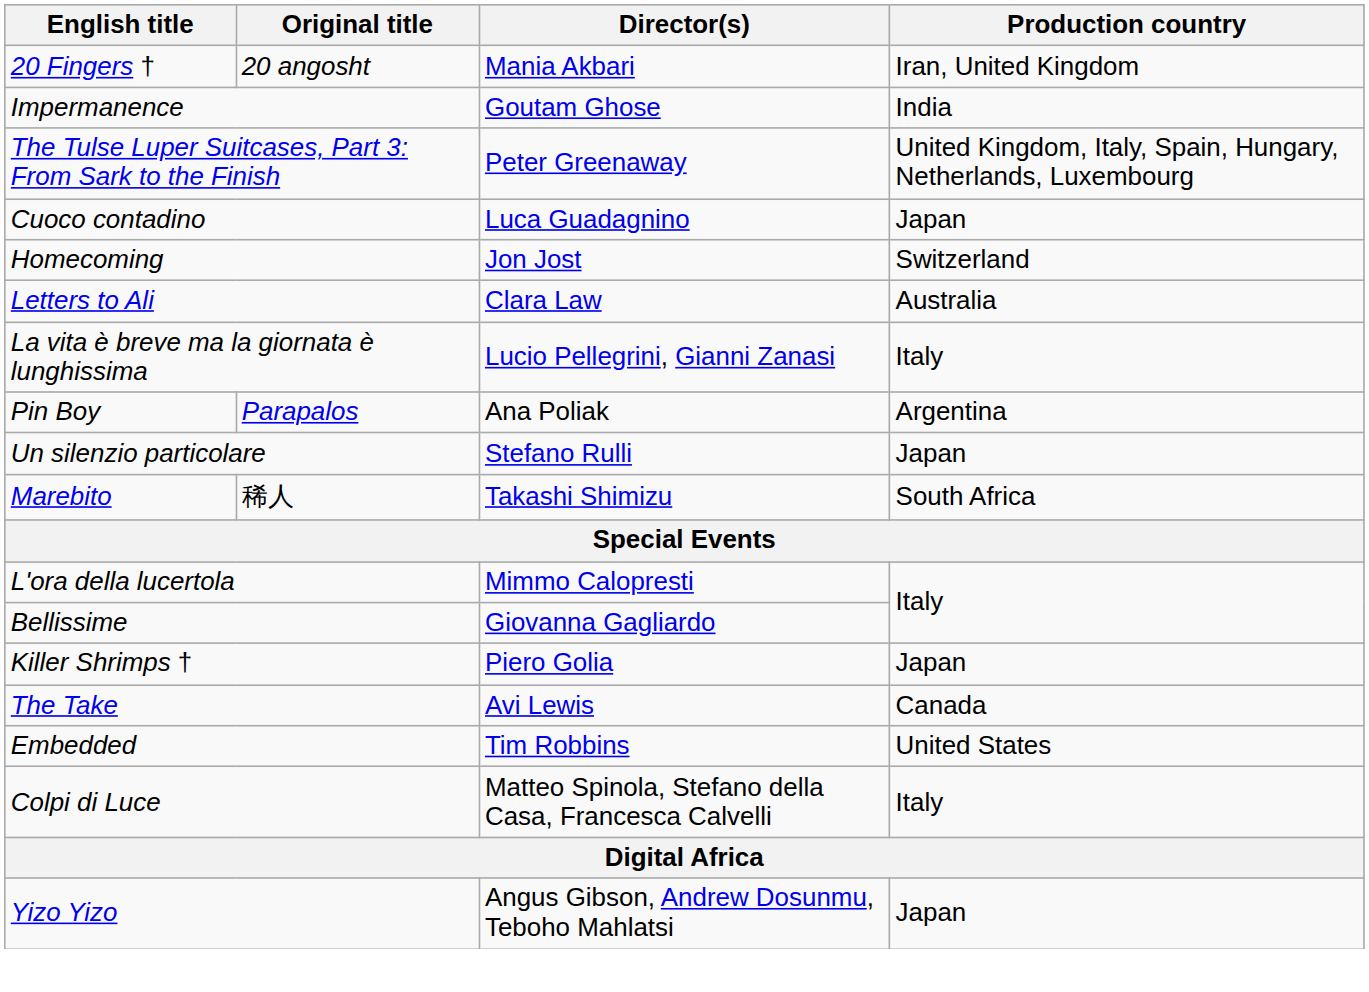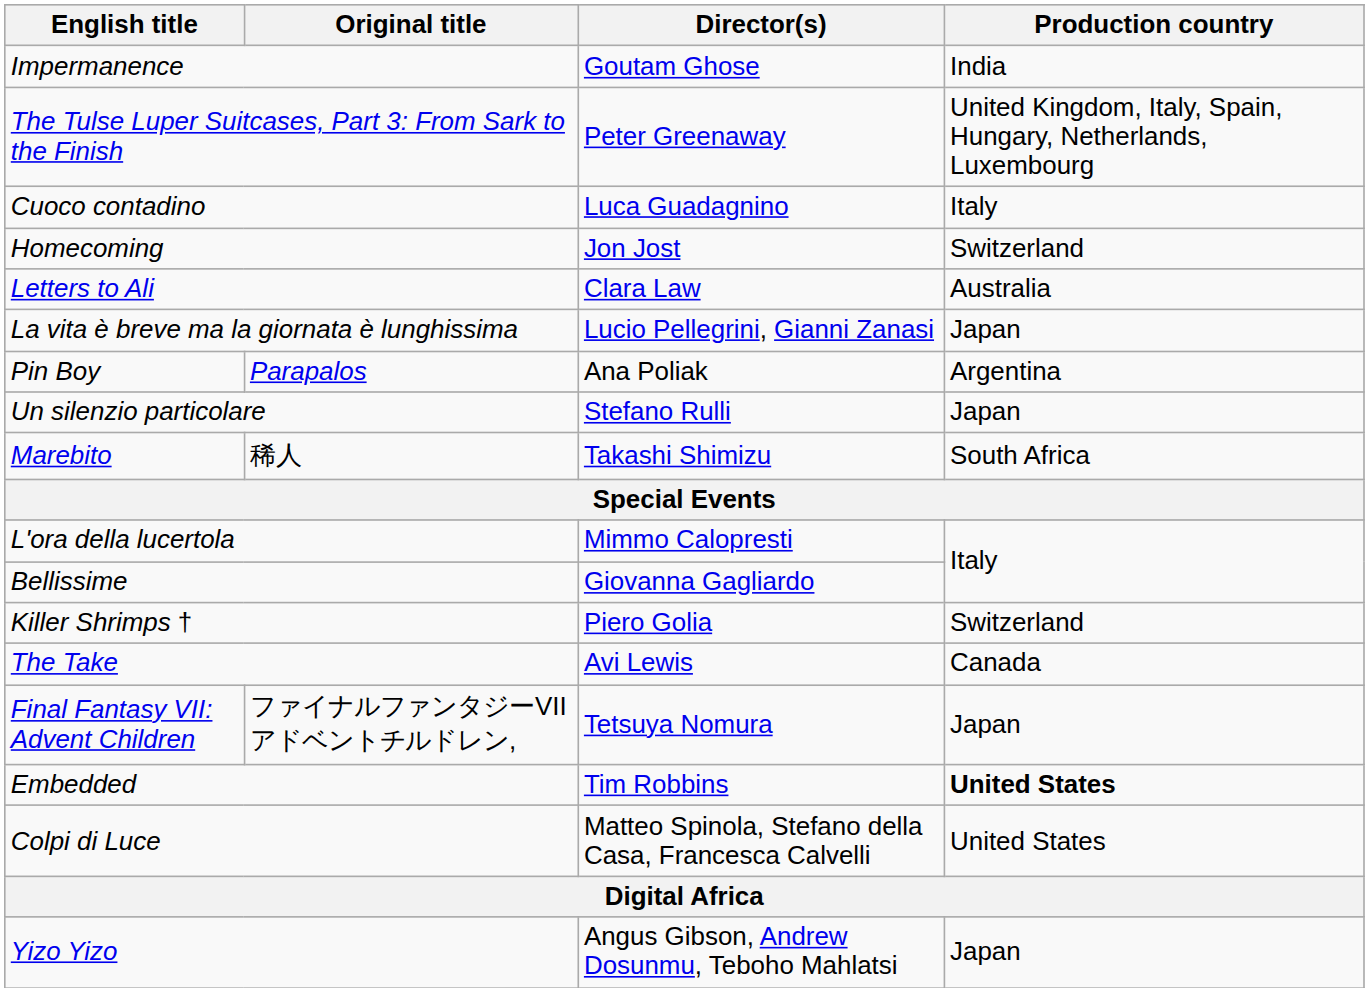 <table class="wikitable" style="width:95%; margin-bottom:0px">
 <tr>
 <th>English title</th>
 <th>Original title</th>
 <th>Director(s)</th>
 <th>Production country</th>
-</tr>
-<tr>
-<td><em><a href='#'>20 Fingers</a></em> †</td>
-<td><em>20 angosht</em></td>
-<td data-sort-value="Akbari"><a href='#'>Mania Akbari</a></td>
-<td>Iran, United Kingdom</td>
 </tr>
 <tr>
 <td colspan=2><em>Impermanence</em></td>
 <td data-sort-value="Ghose"><a href='#'>Goutam Ghose</a></td>
 <td>India</td>
 </tr>
 <tr>
 <td colspan=2 data-sort-value="Tulse"><em><a href='#'>The Tulse Luper Suitcases, Part 3: From Sark to the Finish</a></em></td>
 <td data-sort-value="Greenaway"><a href='#'>Peter Greenaway</a></td>
 <td>United Kingdom, Italy, Spain, Hungary, Netherlands, Luxembourg</td>
 </tr>
 <tr>
 <td colspan="2"><em>Cuoco contadino</em></td>
 <td><a href='#'>Luca Guadagnino</a></td>
-<td>Japan</td>
+<td>Italy</td>
 </tr>
 <tr>
 <td colspan=2><em>Homecoming</em></td>
 <td data-sort-value="Jost"><a href='#'>Jon Jost</a></td>
 <td>Switzerland</td>
 </tr>
 <tr>
 <td colspan=2><em><a href='#'>Letters to Ali</a></em></td>
 <td data-sort-value="Law"><a href='#'>Clara Law</a></td>
 <td>Australia</td>
 </tr>
 <tr>
 <td colspan="2"><em>La vita è breve ma la giornata è lunghissima</em></td>
 <td><a href='#'>Lucio Pellegrini</a>, <a href='#'>Gianni Zanasi</a></td>
-<td>Italy</td>
+<td>Japan</td>
 </tr>
 <tr>
 <td><em>Pin Boy</em></td>
 <td><em><a href='#'>Parapalos</a></em></td>
 <td data-sort-value="Poliak">Ana Poliak</td>
 <td>Argentina</td>
 </tr>
 <tr>
 <td colspan="2"><em>Un silenzio particolare</em></td>
 <td><a href='#'>Stefano Rulli</a></td>
 <td>Japan</td>
 </tr>
 <tr>
 <td><em><a href='#'>Marebito</a></em></td>
 <td>稀人</td>
 <td data-sort-value="Shimizu"><a href='#'>Takashi Shimizu</a></td>
 <td>South Africa</td>
 </tr>
 <tr>
 <th colspan="4">Special Events</th>
 </tr>
 <tr>
 <td colspan="2"><em>L'ora della lucertola</em></td>
 <td><a href='#'>Mimmo Calopresti</a></td>
 <td rowspan="2">Italy</td>
 </tr>
 <tr>
 <td colspan="2"><em>Bellissime</em></td>
 <td><a href='#'>Giovanna Gagliardo</a></td>
 </tr>
 <tr>
 <td colspan="2"><em>Killer Shrimps</em> †</td>
 <td><a href='#'>Piero Golia</a></td>
-<td>Japan</td>
+<td>Switzerland</td>
 </tr>
 <tr>
 <td colspan="2"><em><a href='#'>The Take</a></em></td>
 <td><a href='#'>Avi Lewis</a></td>
 <td>Canada</td>
 </tr>
 <tr>
+<td><em><a href='#'>Final Fantasy VII: Advent Children</a></em></td>
+<td>ファイナルファンタジーVII アドベントチルドレン,</td>
+<td><a href='#'>Tetsuya Nomura</a></td>
+<td>Japan</td>
+</tr>
+<tr>
 <td colspan="2"><em>Embedded</em></td>
 <td><a href='#'>Tim Robbins</a></td>
-<td>United States</td>
+<td><strong>United States</strong></td>
 </tr>
 <tr>
 <td colspan="2"><em>Colpi di Luce</em></td>
 <td>Matteo Spinola, Stefano della Casa, Francesca Calvelli</td>
-<td>Italy</td>
+<td>United States</td>
 </tr>
 <tr>
 <th colspan="4">Digital Africa</th>
 </tr>
 <tr>
 <td colspan="2"><em><a href='#'>Yizo Yizo</a></em></td>
 <td>Angus Gibson, <a href='#'>Andrew Dosunmu</a>, Teboho Mahlatsi</td>
 <td>Japan</td>
 </tr>
 </table>
